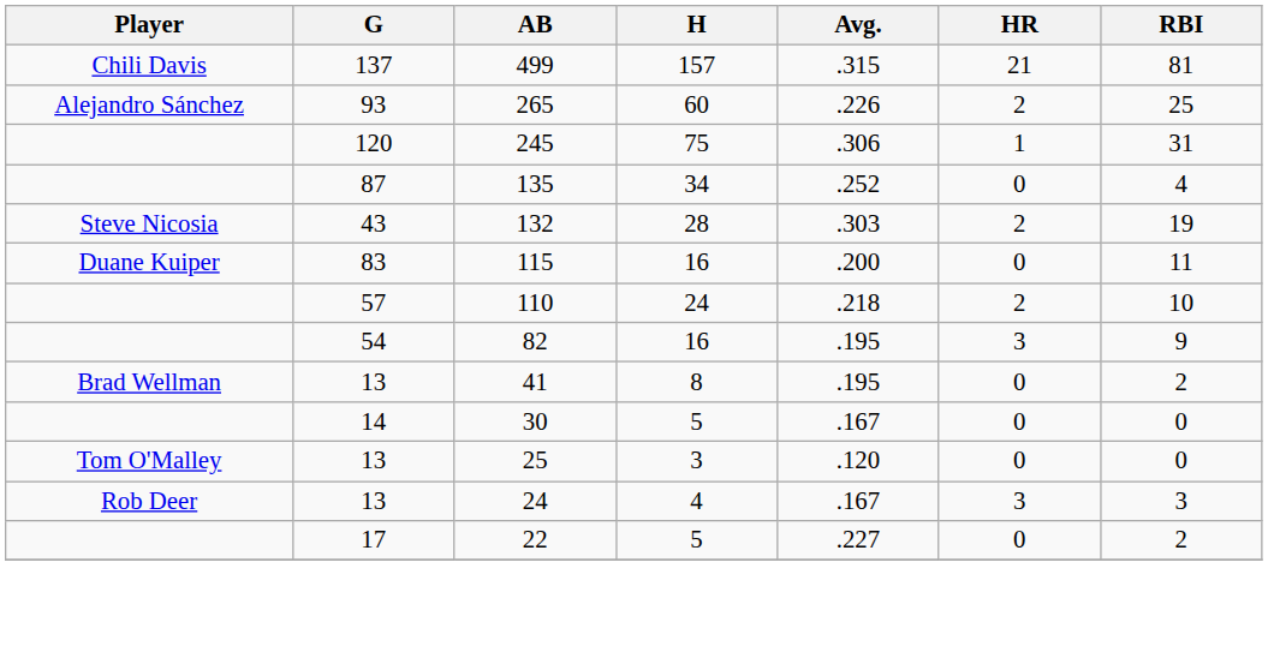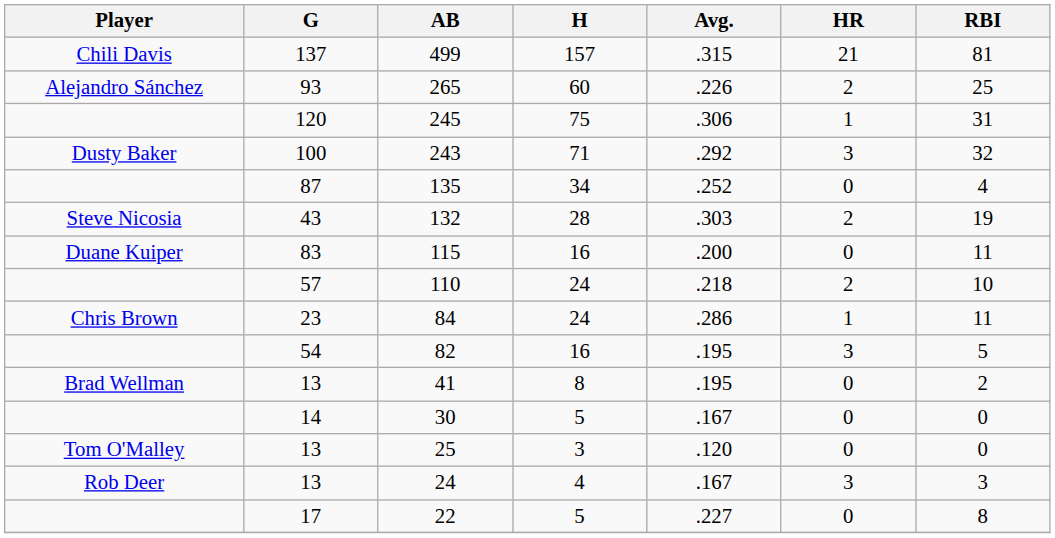 <table class="wikitable sortable">
 <tr>
 <th bgcolor="#DDDDFF" width="16%">Player</th>
 <th bgcolor="#DDDDFF" width="9%">G</th>
 <th bgcolor="#DDDDFF" width="9%">AB</th>
 <th bgcolor="#DDDDFF" width="9%">H</th>
 <th bgcolor="#DDDDFF" width="9%">Avg.</th>
 <th bgcolor="#DDDDFF" width="9%">HR</th>
 <th bgcolor="#DDDDFF" width="9%">RBI</th>
 </tr>
 <tr align="center">
 <td><a href='#'>Chili Davis</a></td>
 <td>137</td>
 <td>499</td>
 <td>157</td>
 <td>.315</td>
 <td>21</td>
 <td>81</td>
 </tr>
 <tr align=center>
 <td><a href='#'>Alejandro Sánchez</a></td>
 <td>93</td>
 <td>265</td>
 <td>60</td>
 <td>.226</td>
 <td>2</td>
 <td>25</td>
 </tr>
 <tr align=center>
 <td></td>
 <td>120</td>
 <td>245</td>
 <td>75</td>
 <td>.306</td>
 <td>1</td>
 <td>31</td>
 </tr>
+<tr align="center">
+<td><a href='#'>Dusty Baker</a></td>
+<td>100</td>
+<td>243</td>
+<td>71</td>
+<td>.292</td>
+<td>3</td>
+<td>32</td>
+</tr>
 <tr align=center>
 <td></td>
 <td>87</td>
 <td>135</td>
 <td>34</td>
 <td>.252</td>
 <td>0</td>
 <td>4</td>
 </tr>
 <tr align="center">
 <td><a href='#'>Steve Nicosia</a></td>
 <td>43</td>
 <td>132</td>
 <td>28</td>
 <td>.303</td>
 <td>2</td>
 <td>19</td>
 </tr>
 <tr align=center>
 <td><a href='#'>Duane Kuiper</a></td>
 <td>83</td>
 <td>115</td>
 <td>16</td>
 <td>.200</td>
 <td>0</td>
 <td>11</td>
 </tr>
 <tr align=center>
 <td></td>
 <td>57</td>
 <td>110</td>
 <td>24</td>
 <td>.218</td>
 <td>2</td>
 <td>10</td>
 </tr>
+<tr align="center">
+<td><a href='#'>Chris Brown</a></td>
+<td>23</td>
+<td>84</td>
+<td>24</td>
+<td>.286</td>
+<td>1</td>
+<td>11</td>
+</tr>
 <tr align=center>
 <td></td>
 <td>54</td>
 <td>82</td>
 <td>16</td>
 <td>.195</td>
 <td>3</td>
-<td>9</td>
+<td>5</td>
 </tr>
 <tr align="center">
 <td><a href='#'>Brad Wellman</a></td>
 <td>13</td>
 <td>41</td>
 <td>8</td>
 <td>.195</td>
 <td>0</td>
 <td>2</td>
 </tr>
 <tr align=center>
 <td></td>
 <td>14</td>
 <td>30</td>
 <td>5</td>
 <td>.167</td>
 <td>0</td>
 <td>0</td>
 </tr>
 <tr align="center">
 <td><a href='#'>Tom O'Malley</a></td>
 <td>13</td>
 <td>25</td>
 <td>3</td>
 <td>.120</td>
 <td>0</td>
 <td>0</td>
 </tr>
 <tr align=center>
 <td><a href='#'>Rob Deer</a></td>
 <td>13</td>
 <td>24</td>
 <td>4</td>
 <td>.167</td>
 <td>3</td>
 <td>3</td>
 </tr>
 <tr align=center>
 <td></td>
 <td>17</td>
 <td>22</td>
 <td>5</td>
 <td>.227</td>
 <td>0</td>
-<td>2</td>
+<td>8</td>
 </tr>
 <tr align="center">
 </tr>
 </table>
